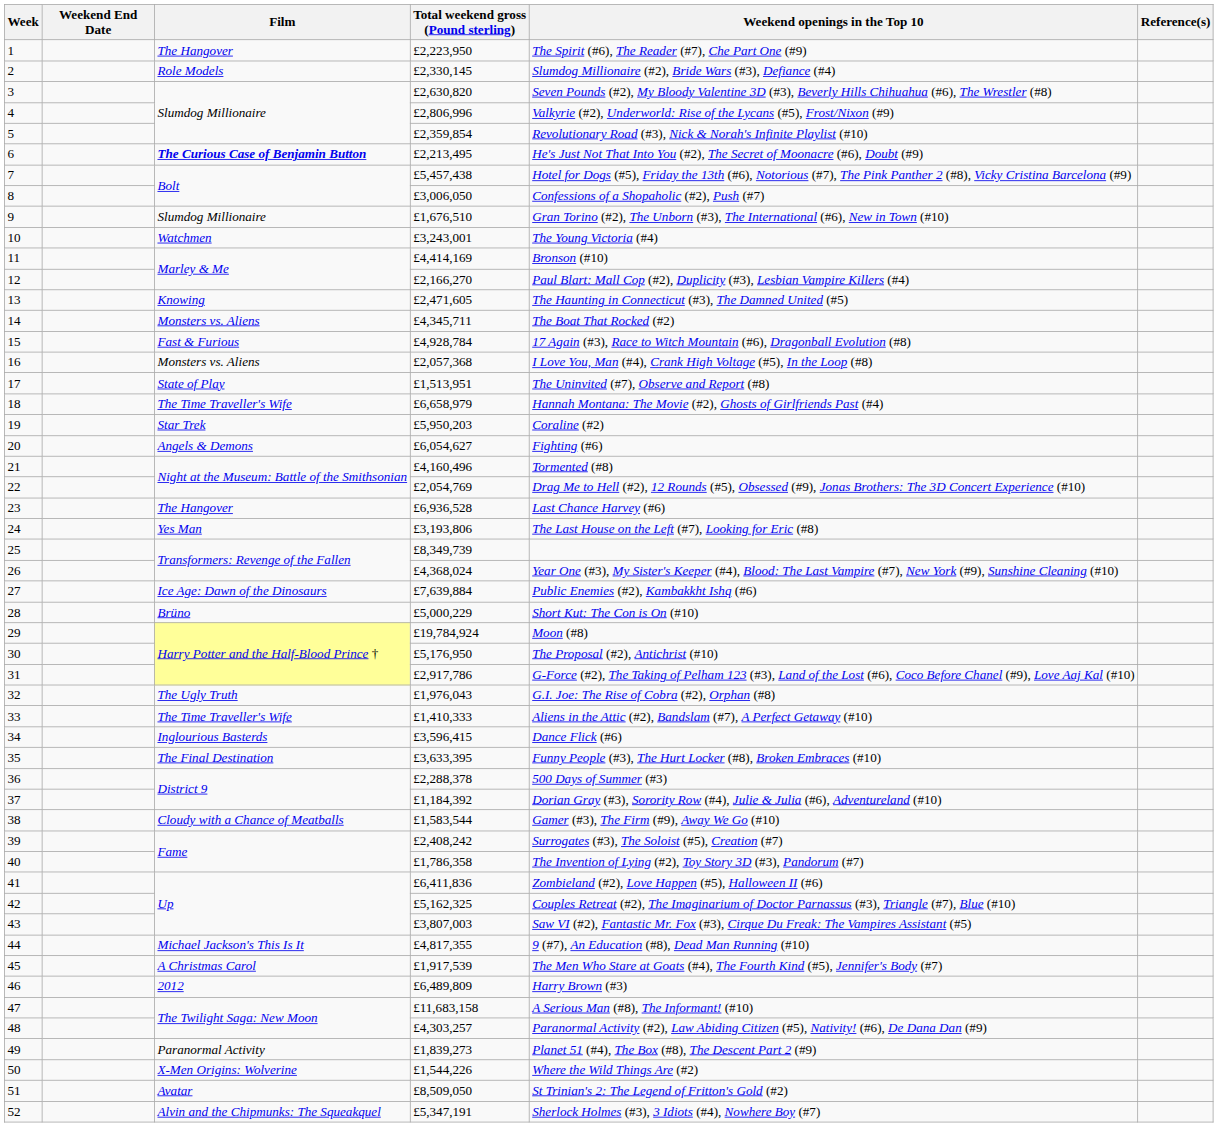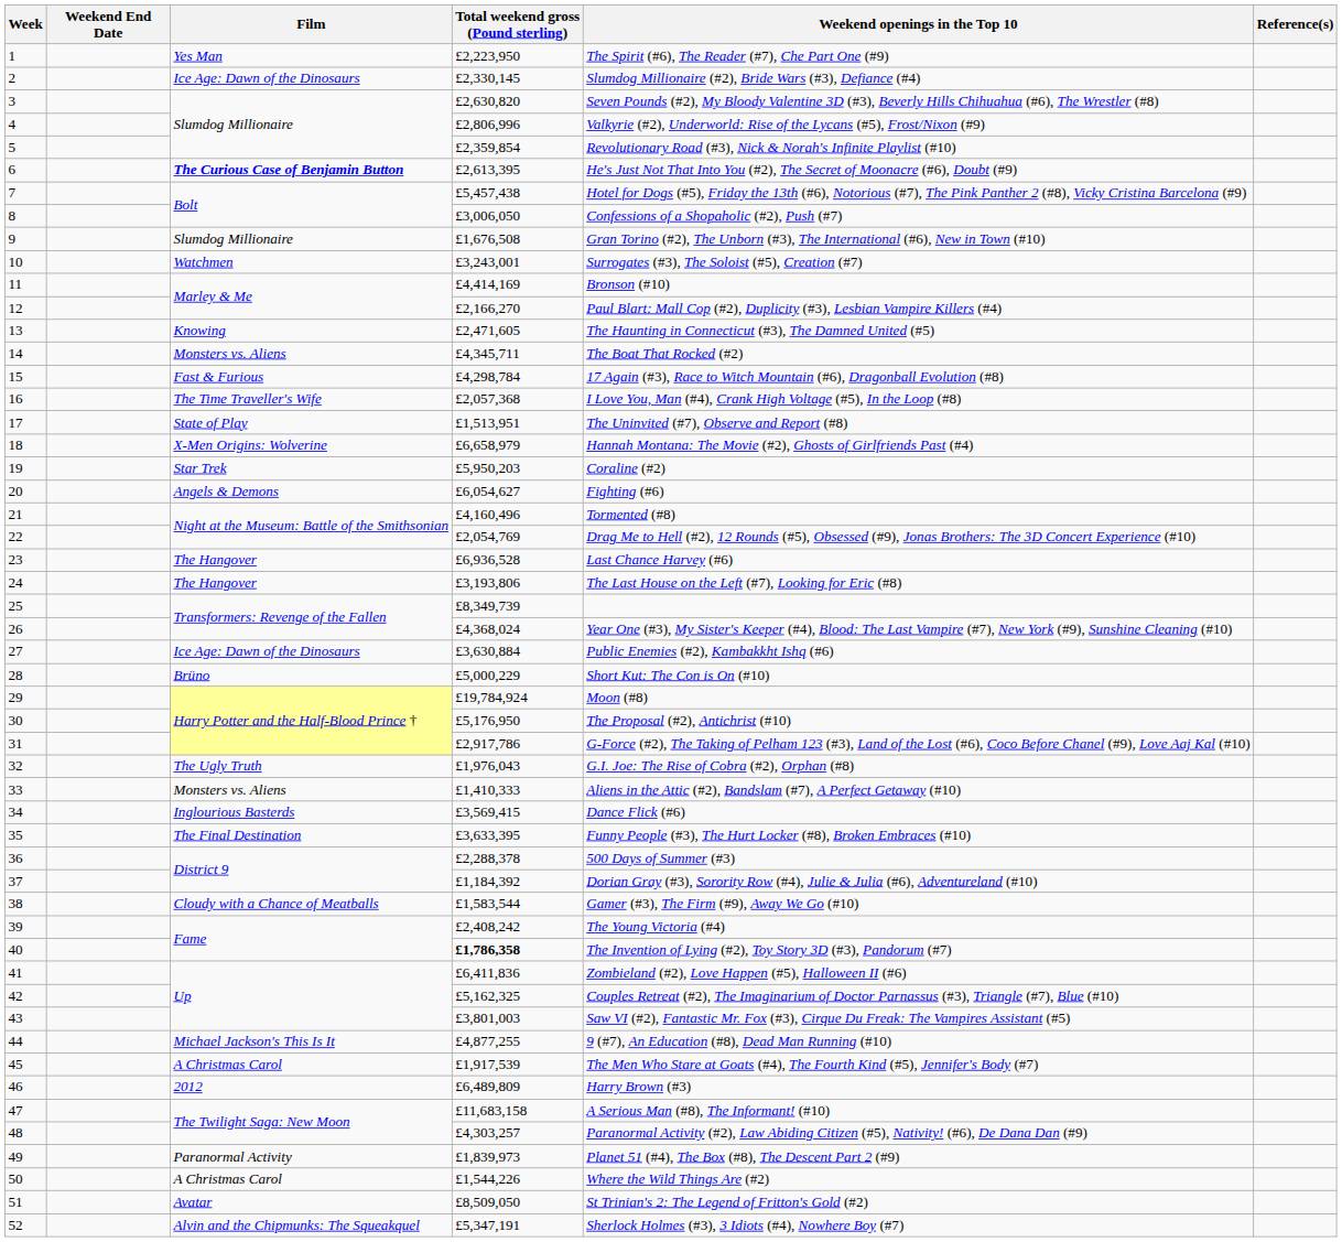 <table class="wikitable sortable">
 <tr>
 <th>Week</th>
 <th abbr="Date" style="width:130px">Weekend End Date</th>
 <th>Film</th>
 <th>Total weekend gross<br>(<a href='#'>Pound sterling</a>)</th>
 <th>Weekend openings in the Top 10</th>
 <th>Reference(s)</th>
 </tr>
 <tr>
 <td>1</td>
 <td></td>
-<td><em><a href='#'>The Hangover</a></em></td>
+<td><em><a href='#'>Yes Man</a></em> </td>
 <td>£2,223,950</td>
 <td><em><a href='#'>The Spirit</a></em> (#6), <em><a href='#'>The Reader</a></em> (#7), <em><a href='#'>Che Part One</a></em> (#9)</td>
 <td align="center"></td>
 </tr>
 <tr>
 <td>2</td>
 <td></td>
-<td><em><a href='#'>Role Models</a></em></td>
+<td><em><a href='#'>Ice Age: Dawn of the Dinosaurs</a></em></td>
 <td>£2,330,145</td>
 <td><em><a href='#'>Slumdog Millionaire</a></em> (#2), <em><a href='#'>Bride Wars</a></em> (#3), <em><a href='#'>Defiance</a></em> (#4)</td>
 <td align="center"></td>
 </tr>
 <tr>
 <td>3</td>
 <td></td>
 <td rowspan="3"><em>Slumdog Millionaire</em></td>
 <td>£2,630,820</td>
 <td><em><a href='#'>Seven Pounds</a></em> (#2), <em><a href='#'>My Bloody Valentine 3D</a></em> (#3), <em><a href='#'>Beverly Hills Chihuahua</a></em> (#6), <em><a href='#'>The Wrestler</a></em> (#8)</td>
 <td align="center"></td>
 </tr>
 <tr>
 <td>4</td>
 <td></td>
 <td>£2,806,996</td>
 <td><em><a href='#'>Valkyrie</a></em> (#2), <em><a href='#'>Underworld: Rise of the Lycans</a></em> (#5), <em><a href='#'>Frost/Nixon</a></em> (#9)</td>
 <td align="center"></td>
 </tr>
 <tr>
 <td>5</td>
 <td></td>
 <td>£2,359,854</td>
 <td><em><a href='#'>Revolutionary Road</a></em> (#3), <em><a href='#'>Nick & Norah's Infinite Playlist</a></em> (#10)</td>
 <td align="center"></td>
 </tr>
 <tr>
 <td>6</td>
 <td></td>
 <td><strong><em><a href='#'>The Curious Case of Benjamin Button</a></em></strong></td>
-<td>£2,213,495</td>
+<td>£2,613,395</td>
 <td><em><a href='#'>He's Just Not That Into You</a></em> (#2), <em><a href='#'>The Secret of Moonacre</a></em> (#6), <em><a href='#'>Doubt</a></em> (#9)</td>
 <td align="center"></td>
 </tr>
 <tr>
 <td>7</td>
 <td></td>
 <td rowspan="2"><em><a href='#'>Bolt</a></em></td>
 <td>£5,457,438</td>
 <td><em><a href='#'>Hotel for Dogs</a></em> (#5), <em><a href='#'>Friday the 13th</a></em> (#6), <em><a href='#'>Notorious</a></em> (#7), <em><a href='#'>The Pink Panther 2</a></em> (#8), <em><a href='#'>Vicky Cristina Barcelona</a></em> (#9)</td>
 <td align="center"></td>
 </tr>
 <tr>
 <td>8</td>
 <td></td>
 <td>£3,006,050</td>
 <td><em><a href='#'>Confessions of a Shopaholic</a></em> (#2), <em><a href='#'>Push</a></em> (#7)</td>
 <td align="center"></td>
 </tr>
 <tr>
 <td>9</td>
 <td></td>
 <td><em>Slumdog Millionaire</em></td>
-<td>£1,676,510</td>
+<td>£1,676,508</td>
 <td><em><a href='#'>Gran Torino</a></em> (#2), <em><a href='#'>The Unborn</a></em> (#3), <em><a href='#'>The International</a></em> (#6), <em><a href='#'>New in Town</a></em> (#10)</td>
 <td align="center"></td>
 </tr>
 <tr>
 <td>10</td>
 <td></td>
 <td><em><a href='#'>Watchmen</a></em></td>
 <td>£3,243,001</td>
-<td><em><a href='#'>The Young Victoria</a></em> (#4)</td>
+<td><em><a href='#'>Surrogates</a></em> (#3), <em><a href='#'>The Soloist</a></em> (#5), <em><a href='#'>Creation</a></em> (#7)</td>
 <td align="center"></td>
 </tr>
 <tr>
 <td>11</td>
 <td></td>
 <td rowspan="2"><em><a href='#'>Marley & Me</a></em></td>
 <td>£4,414,169</td>
 <td><em><a href='#'>Bronson</a></em> (#10)</td>
 <td align="center"></td>
 </tr>
 <tr>
 <td>12</td>
 <td></td>
 <td>£2,166,270</td>
 <td><em><a href='#'>Paul Blart: Mall Cop</a></em> (#2), <em><a href='#'>Duplicity</a></em> (#3), <em><a href='#'>Lesbian Vampire Killers</a></em> (#4)</td>
 <td align="center"></td>
 </tr>
 <tr>
 <td>13</td>
 <td></td>
 <td><em><a href='#'>Knowing</a></em></td>
 <td>£2,471,605</td>
 <td><em><a href='#'>The Haunting in Connecticut</a></em> (#3), <em><a href='#'>The Damned United</a></em> (#5)</td>
 <td align="center"></td>
 </tr>
 <tr>
 <td>14</td>
 <td></td>
 <td><em><a href='#'>Monsters vs. Aliens</a></em></td>
 <td>£4,345,711</td>
 <td><em><a href='#'>The Boat That Rocked</a></em> (#2)</td>
 <td align="center"></td>
 </tr>
 <tr>
 <td>15</td>
 <td></td>
 <td><em><a href='#'>Fast & Furious</a></em></td>
-<td>£4,928,784</td>
+<td>£4,298,784</td>
 <td><em><a href='#'>17 Again</a></em> (#3), <em><a href='#'>Race to Witch Mountain</a></em> (#6), <em><a href='#'>Dragonball Evolution</a></em> (#8)</td>
 <td align="center"></td>
 </tr>
 <tr>
 <td>16</td>
 <td></td>
-<td><em>Monsters vs. Aliens</em></td>
+<td><em><a href='#'>The Time Traveller's Wife</a></em></td>
 <td>£2,057,368</td>
 <td><em><a href='#'>I Love You, Man</a></em> (#4), <em><a href='#'>Crank High Voltage</a></em> (#5), <em><a href='#'>In the Loop</a></em> (#8)</td>
 <td align="center"></td>
 </tr>
 <tr>
 <td>17</td>
 <td></td>
 <td><em><a href='#'>State of Play</a></em></td>
 <td>£1,513,951</td>
 <td><em><a href='#'>The Uninvited</a></em> (#7), <em><a href='#'>Observe and Report</a></em> (#8)</td>
 <td align="center"></td>
 </tr>
 <tr>
 <td>18</td>
 <td></td>
-<td><em><a href='#'>The Time Traveller's Wife</a></em></td>
+<td><em><a href='#'>X-Men Origins: Wolverine</a></em></td>
 <td>£6,658,979</td>
 <td><em><a href='#'>Hannah Montana: The Movie</a></em> (#2), <em><a href='#'>Ghosts of Girlfriends Past</a></em> (#4)</td>
 <td align="center"></td>
 </tr>
 <tr>
 <td>19</td>
 <td></td>
 <td><em><a href='#'>Star Trek</a></em></td>
 <td>£5,950,203</td>
 <td><em><a href='#'>Coraline</a></em> (#2)</td>
 <td align="center"></td>
 </tr>
 <tr>
 <td>20</td>
 <td></td>
 <td><em><a href='#'>Angels & Demons</a></em></td>
 <td>£6,054,627</td>
 <td><em><a href='#'>Fighting</a></em> (#6)</td>
 <td align="center"></td>
 </tr>
 <tr>
 <td>21</td>
 <td></td>
 <td rowspan="2"><em><a href='#'>Night at the Museum: Battle of the Smithsonian</a></em></td>
 <td>£4,160,496</td>
 <td><em><a href='#'>Tormented</a></em> (#8)</td>
 <td align="center"></td>
 </tr>
 <tr>
 <td>22</td>
 <td></td>
 <td>£2,054,769</td>
 <td><em><a href='#'>Drag Me to Hell</a></em> (#2), <em><a href='#'>12 Rounds</a></em> (#5), <em><a href='#'>Obsessed</a></em> (#9), <em><a href='#'>Jonas Brothers: The 3D Concert Experience</a></em> (#10)</td>
 <td align="center"></td>
 </tr>
 <tr>
 <td>23</td>
 <td></td>
 <td><em><a href='#'>The Hangover</a></em></td>
 <td>£6,936,528</td>
 <td><em><a href='#'>Last Chance Harvey</a></em> (#6)</td>
 <td align="center"></td>
 </tr>
 <tr>
 <td>24</td>
 <td></td>
-<td><em><a href='#'>Yes Man</a></em> </td>
+<td><em><a href='#'>The Hangover</a></em></td>
 <td>£3,193,806</td>
 <td><em><a href='#'>The Last House on the Left</a></em> (#7), <em><a href='#'>Looking for Eric</a></em> (#8)</td>
 <td align="center"></td>
 </tr>
 <tr>
 <td>25</td>
 <td></td>
 <td rowspan="2"><em><a href='#'>Transformers: Revenge of the Fallen</a></em></td>
 <td>£8,349,739</td>
 <td></td>
 <td align="center"></td>
 </tr>
 <tr>
 <td>26</td>
 <td></td>
 <td>£4,368,024</td>
 <td><em><a href='#'>Year One</a></em> (#3), <em><a href='#'>My Sister's Keeper</a></em> (#4), <em><a href='#'>Blood: The Last Vampire</a></em> (#7), <em><a href='#'>New York</a></em> (#9), <em><a href='#'>Sunshine Cleaning</a></em> (#10)</td>
 <td align="center"></td>
 </tr>
 <tr>
 <td>27</td>
 <td></td>
 <td><em><a href='#'>Ice Age: Dawn of the Dinosaurs</a></em></td>
-<td>£7,639,884</td>
+<td>£3,630,884</td>
 <td><em><a href='#'>Public Enemies</a></em> (#2), <em><a href='#'>Kambakkht Ishq</a></em> (#6)</td>
 <td align="center"></td>
 </tr>
 <tr>
 <td>28</td>
 <td></td>
 <td><em><a href='#'>Brüno</a></em></td>
 <td>£5,000,229</td>
 <td><em><a href='#'>Short Kut: The Con is On</a></em> (#10)</td>
 <td align="center"></td>
 </tr>
 <tr>
 <td>29</td>
 <td></td>
 <td rowspan="3" style="background-color:#FFFF99"><em><a href='#'>Harry Potter and the Half-Blood Prince</a></em> †</td>
 <td>£19,784,924</td>
 <td><em><a href='#'>Moon</a></em> (#8)</td>
 <td align="center"></td>
 </tr>
 <tr>
 <td>30</td>
 <td></td>
 <td>£5,176,950</td>
 <td><em><a href='#'>The Proposal</a></em> (#2), <em><a href='#'>Antichrist</a></em> (#10)</td>
 <td align="center"></td>
 </tr>
 <tr>
 <td>31</td>
 <td></td>
 <td>£2,917,786</td>
 <td><em><a href='#'>G-Force</a></em> (#2), <em><a href='#'>The Taking of Pelham 123</a></em> (#3), <em><a href='#'>Land of the Lost</a></em> (#6), <em><a href='#'>Coco Before Chanel</a></em> (#9), <em><a href='#'>Love Aaj Kal</a></em> (#10)</td>
 <td align="center"></td>
 </tr>
 <tr>
 <td>32</td>
 <td></td>
 <td><em><a href='#'>The Ugly Truth</a></em></td>
 <td>£1,976,043</td>
 <td><em><a href='#'>G.I. Joe: The Rise of Cobra</a></em> (#2), <em><a href='#'>Orphan</a></em> (#8)</td>
 <td align="center"></td>
 </tr>
 <tr>
 <td>33</td>
 <td></td>
-<td><em><a href='#'>The Time Traveller's Wife</a></em></td>
+<td><em>Monsters vs. Aliens</em></td>
 <td>£1,410,333</td>
 <td><em><a href='#'>Aliens in the Attic</a></em> (#2), <em><a href='#'>Bandslam</a></em> (#7), <em><a href='#'>A Perfect Getaway</a></em> (#10)</td>
 <td align="center"></td>
 </tr>
 <tr>
 <td>34</td>
 <td></td>
 <td><em><a href='#'>Inglourious Basterds</a></em></td>
-<td>£3,596,415</td>
+<td>£3,569,415</td>
 <td><em><a href='#'>Dance Flick</a></em> (#6)</td>
 <td align="center"></td>
 </tr>
 <tr>
 <td>35</td>
 <td></td>
 <td><em><a href='#'>The Final Destination</a></em></td>
 <td>£3,633,395</td>
 <td><em><a href='#'>Funny People</a></em> (#3), <em><a href='#'>The Hurt Locker</a></em> (#8), <em><a href='#'>Broken Embraces</a></em> (#10)</td>
 <td align="center"></td>
 </tr>
 <tr>
 <td>36</td>
 <td></td>
 <td rowspan="2"><em><a href='#'>District 9</a></em></td>
 <td>£2,288,378</td>
 <td><em><a href='#'>500 Days of Summer</a></em> (#3)</td>
 <td align="center"></td>
 </tr>
 <tr>
 <td>37</td>
 <td></td>
 <td>£1,184,392</td>
 <td><em><a href='#'>Dorian Gray</a></em> (#3), <em><a href='#'>Sorority Row</a></em> (#4), <em><a href='#'>Julie & Julia</a></em> (#6), <em><a href='#'>Adventureland</a></em> (#10)</td>
 <td align="center"></td>
 </tr>
 <tr>
 <td>38</td>
 <td></td>
 <td><em><a href='#'>Cloudy with a Chance of Meatballs</a></em></td>
 <td>£1,583,544</td>
 <td><em><a href='#'>Gamer</a></em> (#3), <em><a href='#'>The Firm</a></em> (#9), <em><a href='#'>Away We Go</a></em> (#10)</td>
 <td align="center"></td>
 </tr>
 <tr>
 <td>39</td>
 <td></td>
 <td rowspan="2"><em><a href='#'>Fame</a></em></td>
 <td>£2,408,242</td>
-<td><em><a href='#'>Surrogates</a></em> (#3), <em><a href='#'>The Soloist</a></em> (#5), <em><a href='#'>Creation</a></em> (#7)</td>
+<td><em><a href='#'>The Young Victoria</a></em> (#4)</td>
 <td align="center"></td>
 </tr>
 <tr>
 <td>40</td>
 <td></td>
-<td>£1,786,358</td>
+<td><strong>£1,786,358</strong></td>
 <td><em><a href='#'>The Invention of Lying</a></em> (#2), <em><a href='#'>Toy Story 3D</a></em> (#3), <em><a href='#'>Pandorum</a></em> (#7)</td>
 <td align="center"></td>
 </tr>
 <tr>
 <td>41</td>
 <td></td>
 <td rowspan="3"><em><a href='#'>Up</a></em></td>
 <td>£6,411,836</td>
 <td><em><a href='#'>Zombieland</a></em> (#2), <em><a href='#'>Love Happen</a></em> (#5), <em><a href='#'>Halloween II</a></em> (#6)</td>
 <td align="center"></td>
 </tr>
 <tr>
 <td>42</td>
 <td></td>
 <td>£5,162,325</td>
 <td><em><a href='#'>Couples Retreat</a></em> (#2), <em><a href='#'>The Imaginarium of Doctor Parnassus</a></em> (#3), <em><a href='#'>Triangle</a></em> (#7), <em><a href='#'>Blue</a></em> (#10)</td>
 <td align="center"></td>
 </tr>
 <tr>
 <td>43</td>
 <td></td>
-<td>£3,807,003</td>
+<td>£3,801,003</td>
 <td><em><a href='#'>Saw VI</a></em> (#2), <em><a href='#'>Fantastic Mr. Fox</a></em> (#3), <em><a href='#'>Cirque Du Freak: The Vampires Assistant</a></em> (#5)</td>
 <td align="center"></td>
 </tr>
 <tr>
 <td>44</td>
 <td></td>
 <td><em><a href='#'>Michael Jackson's This Is It</a></em></td>
-<td>£4,817,355</td>
+<td>£4,877,255</td>
 <td><em><a href='#'>9</a></em> (#7), <em><a href='#'>An Education</a></em> (#8), <em><a href='#'>Dead Man Running</a></em> (#10)</td>
 <td align="center"></td>
 </tr>
 <tr>
 <td>45</td>
 <td></td>
 <td><em><a href='#'>A Christmas Carol</a></em></td>
 <td>£1,917,539</td>
 <td><em><a href='#'>The Men Who Stare at Goats</a></em> (#4), <em><a href='#'>The Fourth Kind</a></em> (#5), <em><a href='#'>Jennifer's Body</a></em> (#7)</td>
 <td align="center"></td>
 </tr>
 <tr>
 <td>46</td>
 <td></td>
 <td><em><a href='#'>2012</a></em></td>
 <td>£6,489,809</td>
 <td><em><a href='#'>Harry Brown</a></em> (#3)</td>
 <td align="center"></td>
 </tr>
 <tr>
 <td>47</td>
 <td></td>
 <td rowspan="2"><em><a href='#'>The Twilight Saga: New Moon</a></em></td>
 <td>£11,683,158</td>
 <td><em><a href='#'>A Serious Man</a></em> (#8), <em><a href='#'>The Informant!</a></em> (#10)</td>
 <td align="center"></td>
 </tr>
 <tr>
 <td>48</td>
 <td></td>
 <td>£4,303,257</td>
 <td><em><a href='#'>Paranormal Activity</a></em> (#2), <em><a href='#'>Law Abiding Citizen</a></em> (#5), <em><a href='#'>Nativity!</a></em> (#6), <em><a href='#'>De Dana Dan</a></em> (#9)</td>
 <td align="center"></td>
 </tr>
 <tr>
 <td>49</td>
 <td></td>
 <td><em>Paranormal Activity</em></td>
-<td>£1,839,273</td>
+<td>£1,839,973</td>
 <td><em><a href='#'>Planet 51</a></em> (#4), <em><a href='#'>The Box</a></em> (#8), <em><a href='#'>The Descent Part 2</a></em> (#9)</td>
 <td align="center"></td>
 </tr>
 <tr>
 <td>50</td>
 <td></td>
-<td><em><a href='#'>X-Men Origins: Wolverine</a></em></td>
+<td><em>A Christmas Carol</em></td>
 <td>£1,544,226</td>
 <td><em><a href='#'>Where the Wild Things Are</a></em> (#2)</td>
 <td align="center"></td>
 </tr>
 <tr>
 <td>51</td>
 <td></td>
 <td><em><a href='#'>Avatar</a></em></td>
 <td>£8,509,050</td>
 <td><em><a href='#'>St Trinian's 2: The Legend of Fritton's Gold</a></em> (#2)</td>
 <td align="center"></td>
 </tr>
 <tr>
 <td>52</td>
 <td></td>
 <td><em><a href='#'>Alvin and the Chipmunks: The Squeakquel</a></em></td>
 <td>£5,347,191</td>
 <td><em><a href='#'>Sherlock Holmes</a></em> (#3), <em><a href='#'>3 Idiots</a></em> (#4), <em><a href='#'>Nowhere Boy</a></em> (#7)</td>
 <td align="center"></td>
 </tr>
 </table>
